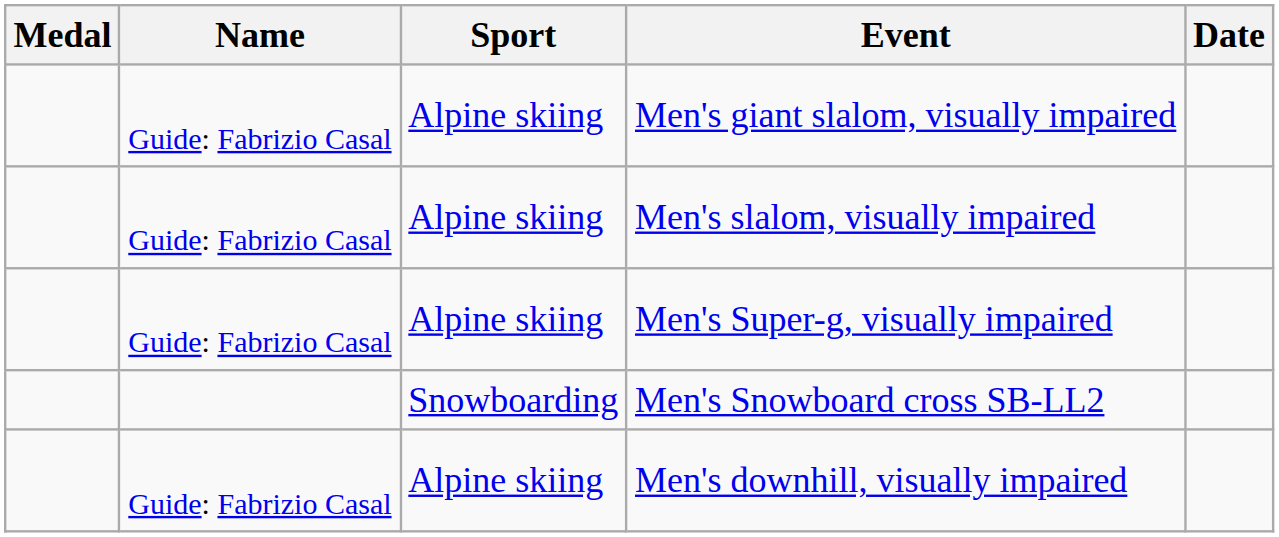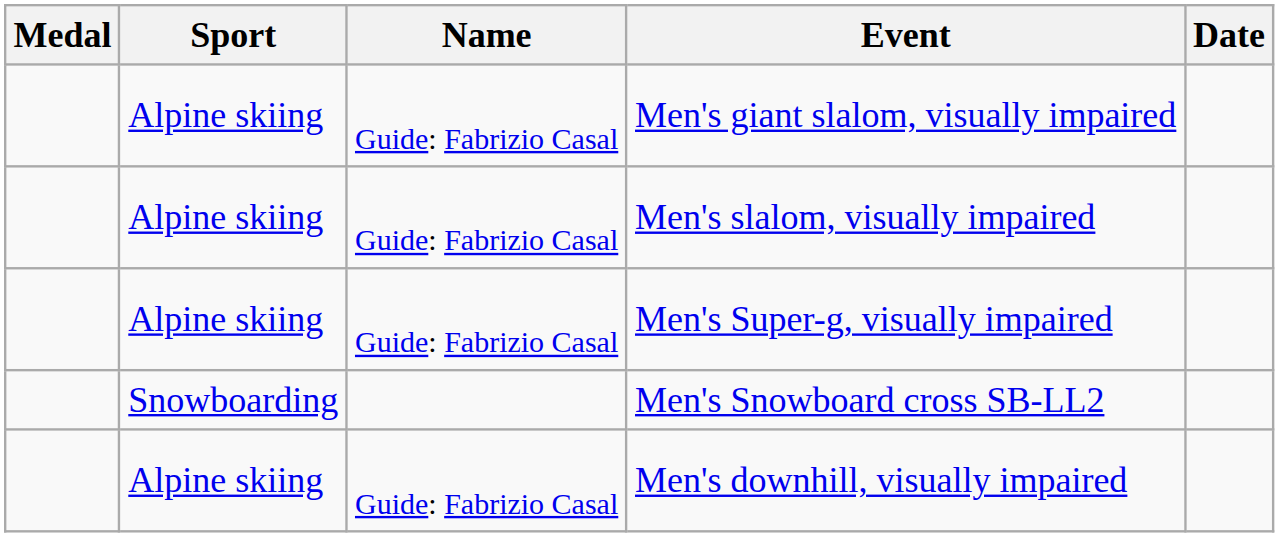 <table class="wikitable sortable" style="font-size: 95%;">
 <tr>
 <th>Medal</th>
+<th>Sport</th>
 <th>Name</th>
-<th>Sport</th>
 <th>Event</th>
 <th>Date</th>
 </tr>
 <tr>
 <td></td>
+<td><a href='#'>Alpine skiing</a></td>
 <td><br><small><a href='#'>Guide</a>: <a href='#'>Fabrizio Casal</a></small></td>
-<td><a href='#'>Alpine skiing</a></td>
 <td><a href='#'>Men's giant slalom, visually impaired</a></td>
 <td></td>
 </tr>
 <tr>
 <td></td>
+<td><a href='#'>Alpine skiing</a></td>
 <td><br><small><a href='#'>Guide</a>: <a href='#'>Fabrizio Casal</a></small></td>
-<td><a href='#'>Alpine skiing</a></td>
 <td><a href='#'>Men's slalom, visually impaired</a></td>
 <td></td>
 </tr>
 <tr>
 <td></td>
+<td><a href='#'>Alpine skiing</a></td>
 <td><br><small><a href='#'>Guide</a>: <a href='#'>Fabrizio Casal</a></small></td>
-<td><a href='#'>Alpine skiing</a></td>
 <td><a href='#'>Men's Super-g, visually impaired</a></td>
 <td></td>
 </tr>
 <tr>
 <td></td>
+<td><a href='#'>Snowboarding</a></td>
 <td></td>
-<td><a href='#'>Snowboarding</a></td>
 <td><a href='#'>Men's Snowboard cross SB-LL2</a></td>
 <td></td>
 </tr>
 <tr>
 <td></td>
+<td><a href='#'>Alpine skiing</a></td>
 <td><br><small><a href='#'>Guide</a>: <a href='#'>Fabrizio Casal</a></small></td>
-<td><a href='#'>Alpine skiing</a></td>
 <td><a href='#'>Men's downhill, visually impaired</a></td>
 <td></td>
 </tr>
 </table>
